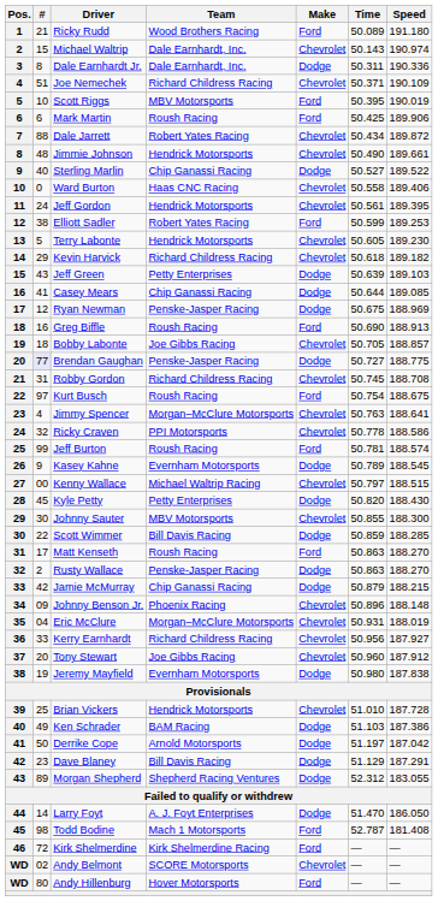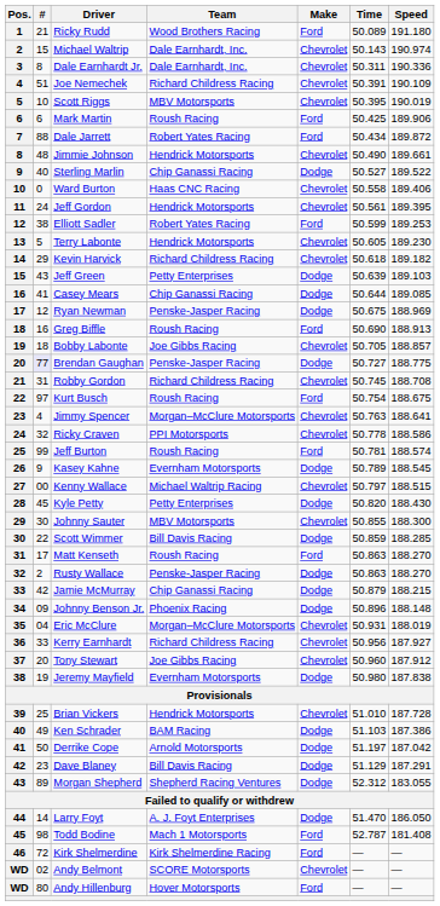 <table class="wikitable" style="font-size:95%">
 <tr>
 <th>Pos.</th>
 <th>#</th>
 <th>Driver</th>
 <th>Team</th>
 <th>Make</th>
 <th>Time</th>
 <th>Speed</th>
 </tr>
 <tr>
 <th>1</th>
 <td>21</td>
 <td><a href='#'>Ricky Rudd</a></td>
 <td><a href='#'>Wood Brothers Racing</a></td>
 <td><a href='#'>Ford</a></td>
 <td>50.089</td>
 <td>191.180</td>
 </tr>
 <tr>
 <th>2</th>
 <td>15</td>
 <td><a href='#'>Michael Waltrip</a></td>
 <td><a href='#'>Dale Earnhardt, Inc.</a></td>
 <td><a href='#'>Chevrolet</a></td>
 <td>50.143</td>
 <td>190.974</td>
 </tr>
 <tr>
 <th>3</th>
 <td>8</td>
 <td><a href='#'>Dale Earnhardt Jr.</a></td>
 <td><a href='#'>Dale Earnhardt, Inc.</a></td>
-<td><a href='#'>Dodge</a></td>
+<td><a href='#'>Chevrolet</a></td>
 <td>50.311</td>
 <td>190.336</td>
 </tr>
 <tr>
 <th>4</th>
 <td>51</td>
 <td><a href='#'>Joe Nemechek</a></td>
 <td><a href='#'>Richard Childress Racing</a></td>
 <td><a href='#'>Chevrolet</a></td>
-<td>50.371</td>
+<td>50.391</td>
 <td>190.109</td>
 </tr>
 <tr>
 <th>5</th>
 <td>10</td>
 <td><a href='#'>Scott Riggs</a></td>
 <td><a href='#'>MBV Motorsports</a></td>
-<td><a href='#'>Ford</a></td>
+<td><a href='#'>Chevrolet</a></td>
 <td>50.395</td>
 <td>190.019</td>
 </tr>
 <tr>
 <th>6</th>
 <td>6</td>
 <td><a href='#'>Mark Martin</a></td>
 <td><a href='#'>Roush Racing</a></td>
 <td><a href='#'>Ford</a></td>
 <td>50.425</td>
 <td>189.906</td>
 </tr>
 <tr>
 <th>7</th>
 <td>88</td>
 <td><a href='#'>Dale Jarrett</a></td>
 <td><a href='#'>Robert Yates Racing</a></td>
-<td><a href='#'>Chevrolet</a></td>
+<td><a href='#'>Ford</a></td>
 <td>50.434</td>
 <td>189.872</td>
 </tr>
 <tr>
 <th>8</th>
 <td>48</td>
 <td><a href='#'>Jimmie Johnson</a></td>
 <td><a href='#'>Hendrick Motorsports</a></td>
 <td><a href='#'>Chevrolet</a></td>
 <td>50.490</td>
 <td>189.661</td>
 </tr>
 <tr>
 <th>9</th>
 <td>40</td>
 <td><a href='#'>Sterling Marlin</a></td>
 <td><a href='#'>Chip Ganassi Racing</a></td>
 <td><a href='#'>Dodge</a></td>
 <td>50.527</td>
 <td>189.522</td>
 </tr>
 <tr>
 <th>10</th>
 <td>0</td>
 <td><a href='#'>Ward Burton</a></td>
 <td><a href='#'>Haas CNC Racing</a></td>
 <td><a href='#'>Chevrolet</a></td>
 <td>50.558</td>
 <td>189.406</td>
 </tr>
 <tr>
 <th>11</th>
 <td>24</td>
 <td><a href='#'>Jeff Gordon</a></td>
 <td><a href='#'>Hendrick Motorsports</a></td>
 <td><a href='#'>Chevrolet</a></td>
 <td>50.561</td>
 <td>189.395</td>
 </tr>
 <tr>
 <th>12</th>
 <td>38</td>
 <td><a href='#'>Elliott Sadler</a></td>
 <td><a href='#'>Robert Yates Racing</a></td>
 <td><a href='#'>Ford</a></td>
 <td>50.599</td>
 <td>189.253</td>
 </tr>
 <tr>
 <th>13</th>
 <td>5</td>
 <td><a href='#'>Terry Labonte</a></td>
 <td><a href='#'>Hendrick Motorsports</a></td>
 <td><a href='#'>Chevrolet</a></td>
 <td>50.605</td>
 <td>189.230</td>
 </tr>
 <tr>
 <th>14</th>
 <td>29</td>
 <td><a href='#'>Kevin Harvick</a></td>
 <td><a href='#'>Richard Childress Racing</a></td>
 <td><a href='#'>Chevrolet</a></td>
 <td>50.618</td>
 <td>189.182</td>
 </tr>
 <tr>
 <th>15</th>
 <td>43</td>
 <td><a href='#'>Jeff Green</a></td>
 <td><a href='#'>Petty Enterprises</a></td>
 <td><a href='#'>Dodge</a></td>
 <td>50.639</td>
 <td>189.103</td>
 </tr>
 <tr>
 <th>16</th>
 <td>41</td>
 <td><a href='#'>Casey Mears</a></td>
 <td><a href='#'>Chip Ganassi Racing</a></td>
 <td><a href='#'>Dodge</a></td>
 <td>50.644</td>
 <td>189.085</td>
 </tr>
 <tr>
 <th>17</th>
 <td>12</td>
 <td><a href='#'>Ryan Newman</a></td>
 <td><a href='#'>Penske-Jasper Racing</a></td>
 <td><a href='#'>Dodge</a></td>
 <td>50.675</td>
 <td>188.969</td>
 </tr>
 <tr>
 <th>18</th>
 <td>16</td>
 <td><a href='#'>Greg Biffle</a></td>
 <td><a href='#'>Roush Racing</a></td>
 <td><a href='#'>Ford</a></td>
 <td>50.690</td>
 <td>188.913</td>
 </tr>
 <tr>
 <th>19</th>
 <td>18</td>
 <td><a href='#'>Bobby Labonte</a></td>
 <td><a href='#'>Joe Gibbs Racing</a></td>
 <td><a href='#'>Chevrolet</a></td>
 <td>50.705</td>
 <td>188.857</td>
 </tr>
 <tr>
 <th>20</th>
 <td style="background: lavender;">77</td>
 <td><a href='#'>Brendan Gaughan</a></td>
 <td><a href='#'>Penske-Jasper Racing</a></td>
 <td><a href='#'>Dodge</a></td>
 <td>50.727</td>
 <td>188.775</td>
 </tr>
 <tr>
 <th>21</th>
 <td>31</td>
 <td><a href='#'>Robby Gordon</a></td>
 <td><a href='#'>Richard Childress Racing</a></td>
 <td><a href='#'>Chevrolet</a></td>
 <td>50.745</td>
 <td>188.708</td>
 </tr>
 <tr>
 <th>22</th>
 <td>97</td>
 <td><a href='#'>Kurt Busch</a></td>
 <td><a href='#'>Roush Racing</a></td>
 <td><a href='#'>Ford</a></td>
 <td>50.754</td>
 <td>188.675</td>
 </tr>
 <tr>
 <th>23</th>
 <td>4</td>
 <td><a href='#'>Jimmy Spencer</a></td>
 <td><a href='#'>Morgan–McClure Motorsports</a></td>
 <td><a href='#'>Chevrolet</a></td>
 <td>50.763</td>
 <td>188.641</td>
 </tr>
 <tr>
 <th>24</th>
 <td>32</td>
 <td><a href='#'>Ricky Craven</a></td>
 <td><a href='#'>PPI Motorsports</a></td>
 <td><a href='#'>Chevrolet</a></td>
 <td>50.778</td>
 <td>188.586</td>
 </tr>
 <tr>
 <th>25</th>
 <td>99</td>
 <td><a href='#'>Jeff Burton</a></td>
 <td><a href='#'>Roush Racing</a></td>
 <td><a href='#'>Ford</a></td>
 <td>50.781</td>
 <td>188.574</td>
 </tr>
 <tr>
 <th>26</th>
 <td>9</td>
 <td><a href='#'>Kasey Kahne</a></td>
 <td><a href='#'>Evernham Motorsports</a></td>
 <td><a href='#'>Dodge</a></td>
 <td>50.789</td>
 <td>188.545</td>
 </tr>
 <tr>
 <th>27</th>
 <td>00</td>
 <td><a href='#'>Kenny Wallace</a></td>
 <td><a href='#'>Michael Waltrip Racing</a></td>
 <td><a href='#'>Chevrolet</a></td>
 <td>50.797</td>
 <td>188.515</td>
 </tr>
 <tr>
 <th>28</th>
 <td>45</td>
 <td><a href='#'>Kyle Petty</a></td>
 <td><a href='#'>Petty Enterprises</a></td>
 <td><a href='#'>Dodge</a></td>
 <td>50.820</td>
 <td>188.430</td>
 </tr>
 <tr>
 <th>29</th>
 <td>30</td>
 <td><a href='#'>Johnny Sauter</a></td>
 <td><a href='#'>MBV Motorsports</a></td>
 <td><a href='#'>Chevrolet</a></td>
 <td>50.855</td>
 <td>188.300</td>
 </tr>
 <tr>
 <th>30</th>
 <td>22</td>
 <td><a href='#'>Scott Wimmer</a></td>
 <td><a href='#'>Bill Davis Racing</a></td>
 <td><a href='#'>Dodge</a></td>
 <td>50.859</td>
 <td>188.285</td>
 </tr>
 <tr>
 <th>31</th>
 <td>17</td>
 <td><a href='#'>Matt Kenseth</a></td>
 <td><a href='#'>Roush Racing</a></td>
 <td><a href='#'>Ford</a></td>
 <td>50.863</td>
 <td>188.270</td>
 </tr>
 <tr>
 <th>32</th>
 <td>2</td>
 <td><a href='#'>Rusty Wallace</a></td>
 <td><a href='#'>Penske-Jasper Racing</a></td>
 <td><a href='#'>Dodge</a></td>
 <td>50.863</td>
 <td>188.270</td>
 </tr>
 <tr>
 <th>33</th>
 <td>42</td>
 <td><a href='#'>Jamie McMurray</a></td>
 <td><a href='#'>Chip Ganassi Racing</a></td>
 <td><a href='#'>Dodge</a></td>
 <td>50.879</td>
 <td>188.215</td>
 </tr>
 <tr>
 <th>34</th>
 <td>09</td>
 <td><a href='#'>Johnny Benson Jr.</a></td>
 <td><a href='#'>Phoenix Racing</a></td>
-<td><a href='#'>Chevrolet</a></td>
+<td><a href='#'>Dodge</a></td>
 <td>50.896</td>
 <td>188.148</td>
 </tr>
 <tr>
 <th>35</th>
 <td>04</td>
 <td><a href='#'>Eric McClure</a></td>
 <td><a href='#'>Morgan–McClure Motorsports</a></td>
 <td><a href='#'>Chevrolet</a></td>
 <td>50.931</td>
 <td>188.019</td>
 </tr>
 <tr>
 <th>36</th>
 <td>33</td>
 <td><a href='#'>Kerry Earnhardt</a></td>
 <td><a href='#'>Richard Childress Racing</a></td>
 <td><a href='#'>Chevrolet</a></td>
 <td>50.956</td>
 <td>187.927</td>
 </tr>
 <tr>
 <th>37</th>
 <td>20</td>
 <td><a href='#'>Tony Stewart</a></td>
 <td><a href='#'>Joe Gibbs Racing</a></td>
 <td><a href='#'>Chevrolet</a></td>
 <td>50.960</td>
 <td>187.912</td>
 </tr>
 <tr>
 <th>38</th>
 <td>19</td>
 <td><a href='#'>Jeremy Mayfield</a></td>
 <td><a href='#'>Evernham Motorsports</a></td>
 <td><a href='#'>Dodge</a></td>
 <td>50.980</td>
 <td>187.838</td>
 </tr>
 <tr>
 <th colspan="7">Provisionals</th>
 </tr>
 <tr>
 <th>39</th>
 <td>25</td>
 <td><a href='#'>Brian Vickers</a></td>
 <td><a href='#'>Hendrick Motorsports</a></td>
 <td><a href='#'>Chevrolet</a></td>
 <td>51.010</td>
 <td>187.728</td>
 </tr>
 <tr>
 <th>40</th>
 <td>49</td>
 <td><a href='#'>Ken Schrader</a></td>
 <td><a href='#'>BAM Racing</a></td>
 <td><a href='#'>Dodge</a></td>
 <td>51.103</td>
 <td>187.386</td>
 </tr>
 <tr>
 <th>41</th>
 <td>50</td>
 <td><a href='#'>Derrike Cope</a></td>
 <td><a href='#'>Arnold Motorsports</a></td>
 <td><a href='#'>Dodge</a></td>
 <td>51.197</td>
 <td>187.042</td>
 </tr>
 <tr>
 <th>42</th>
 <td>23</td>
 <td><a href='#'>Dave Blaney</a></td>
 <td><a href='#'>Bill Davis Racing</a></td>
 <td><a href='#'>Dodge</a></td>
 <td>51.129</td>
 <td>187.291</td>
 </tr>
 <tr>
 <th>43</th>
 <td>89</td>
 <td><a href='#'>Morgan Shepherd</a></td>
 <td><a href='#'>Shepherd Racing Ventures</a></td>
 <td><a href='#'>Dodge</a></td>
 <td>52.312</td>
 <td>183.055</td>
 </tr>
 <tr>
 <th colspan="7">Failed to qualify or withdrew</th>
 </tr>
 <tr>
 <th>44</th>
 <td>14</td>
 <td><a href='#'>Larry Foyt</a></td>
 <td><a href='#'>A. J. Foyt Enterprises</a></td>
 <td><a href='#'>Dodge</a></td>
 <td>51.470</td>
 <td>186.050</td>
 </tr>
 <tr>
 <th>45</th>
 <td>98</td>
 <td><a href='#'>Todd Bodine</a></td>
 <td><a href='#'>Mach 1 Motorsports</a></td>
 <td><a href='#'>Ford</a></td>
 <td>52.787</td>
 <td>181.408</td>
 </tr>
 <tr>
 <th>46</th>
 <td>72</td>
 <td><a href='#'>Kirk Shelmerdine</a></td>
 <td><a href='#'>Kirk Shelmerdine Racing</a></td>
 <td><a href='#'>Ford</a></td>
 <td>—</td>
 <td>—</td>
 </tr>
 <tr>
 <th>WD</th>
 <td>02</td>
 <td><a href='#'>Andy Belmont</a></td>
 <td><a href='#'>SCORE Motorsports</a></td>
 <td><a href='#'>Chevrolet</a></td>
 <td>—</td>
 <td>—</td>
 </tr>
 <tr>
 <th>WD</th>
 <td>80</td>
 <td><a href='#'>Andy Hillenburg</a></td>
 <td><a href='#'>Hover Motorsports</a></td>
 <td><a href='#'>Ford</a></td>
 <td>—</td>
 <td>—</td>
 </tr>
 <tr>
 <th colspan="7"></th>
 </tr>
 </table>
